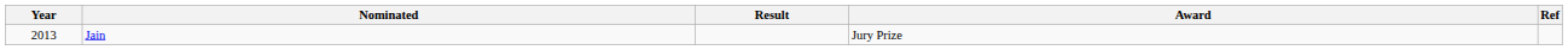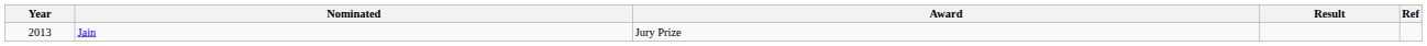 <table class="wikitable" style="width:100%;">
 <tr>
 <th width=5%>Year</th>
 <th style="width:40%;">Nominated</th>
+<th style="width:45%;">Award</th>
 <th style="width:10%;">Result</th>
-<th style="width:45%;">Award</th>
 <th style="width:5%;">Ref</th>
 </tr>
 <tr>
 <td align="center">2013</td>
 <td><a href='#'>Jain</a></td>
+<td>Jury Prize</td>
 <td></td>
-<td>Jury Prize</td>
 <td></td>
 </tr>
 </table>
